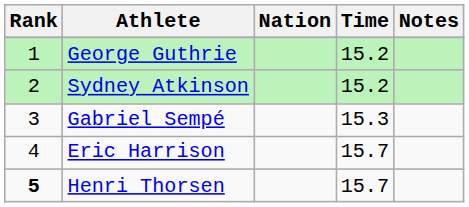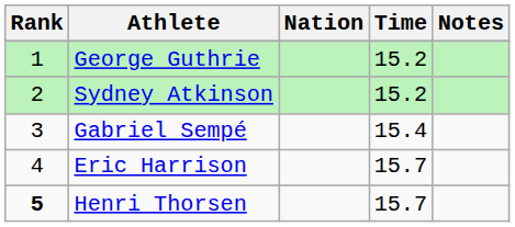 <table class="wikitable sortable" style="text-align:center">
 <tr>
 <th>Rank</th>
 <th>Athlete</th>
 <th>Nation</th>
 <th>Time</th>
 <th>Notes</th>
 </tr>
 <tr>
 </tr>
 <tr bgcolor=bbf3bb>
 <td>1</td>
 <td align=left><a href='#'>George Guthrie</a></td>
 <td align=left></td>
 <td>15.2</td>
 <td></td>
 </tr>
 <tr bgcolor=bbf3bb>
 <td>2</td>
 <td align=left><a href='#'>Sydney Atkinson</a></td>
 <td align=left></td>
 <td>15.2</td>
 <td></td>
 </tr>
 <tr>
 <td>3</td>
 <td align=left><a href='#'>Gabriel Sempé</a></td>
 <td align=left></td>
-<td>15.3</td>
+<td>15.4</td>
 <td></td>
 </tr>
 <tr>
 <td>4</td>
 <td align=left><a href='#'>Eric Harrison</a></td>
 <td align=left></td>
 <td>15.7</td>
 <td></td>
 </tr>
 <tr>
 <td><strong>5</strong></td>
 <td align=left><a href='#'>Henri Thorsen</a></td>
 <td align=left></td>
 <td>15.7</td>
 <td></td>
 </tr>
 </table>
